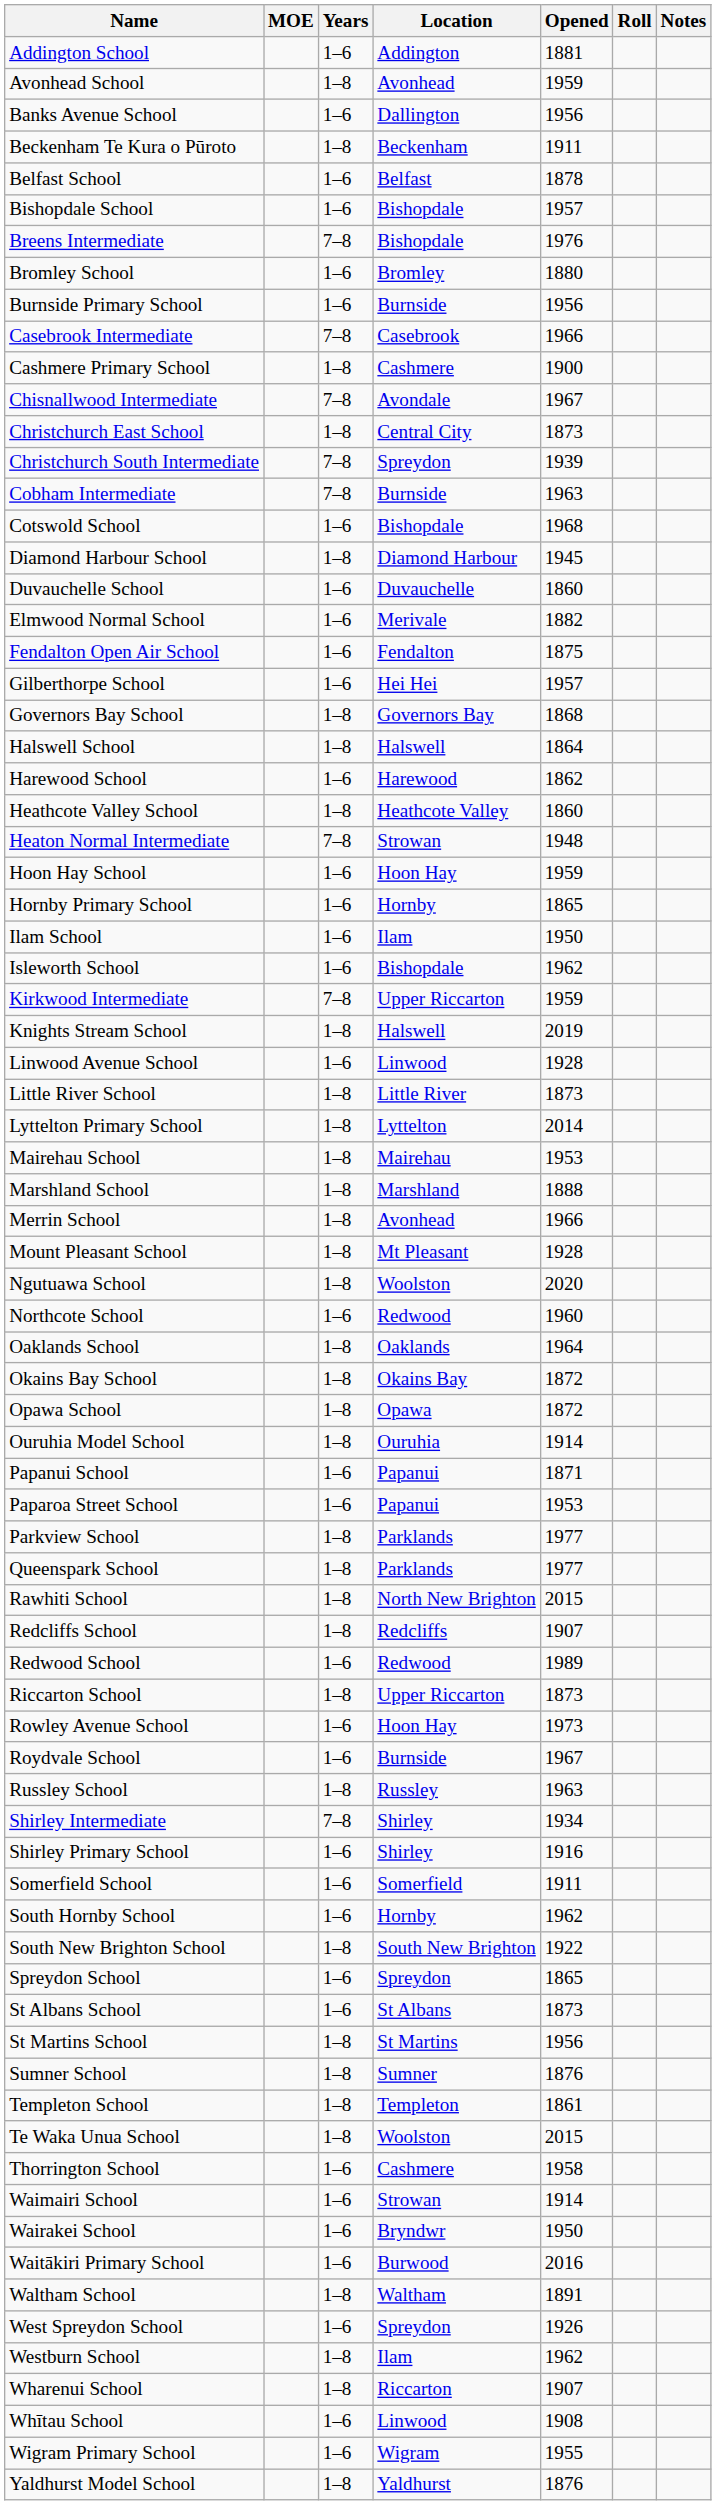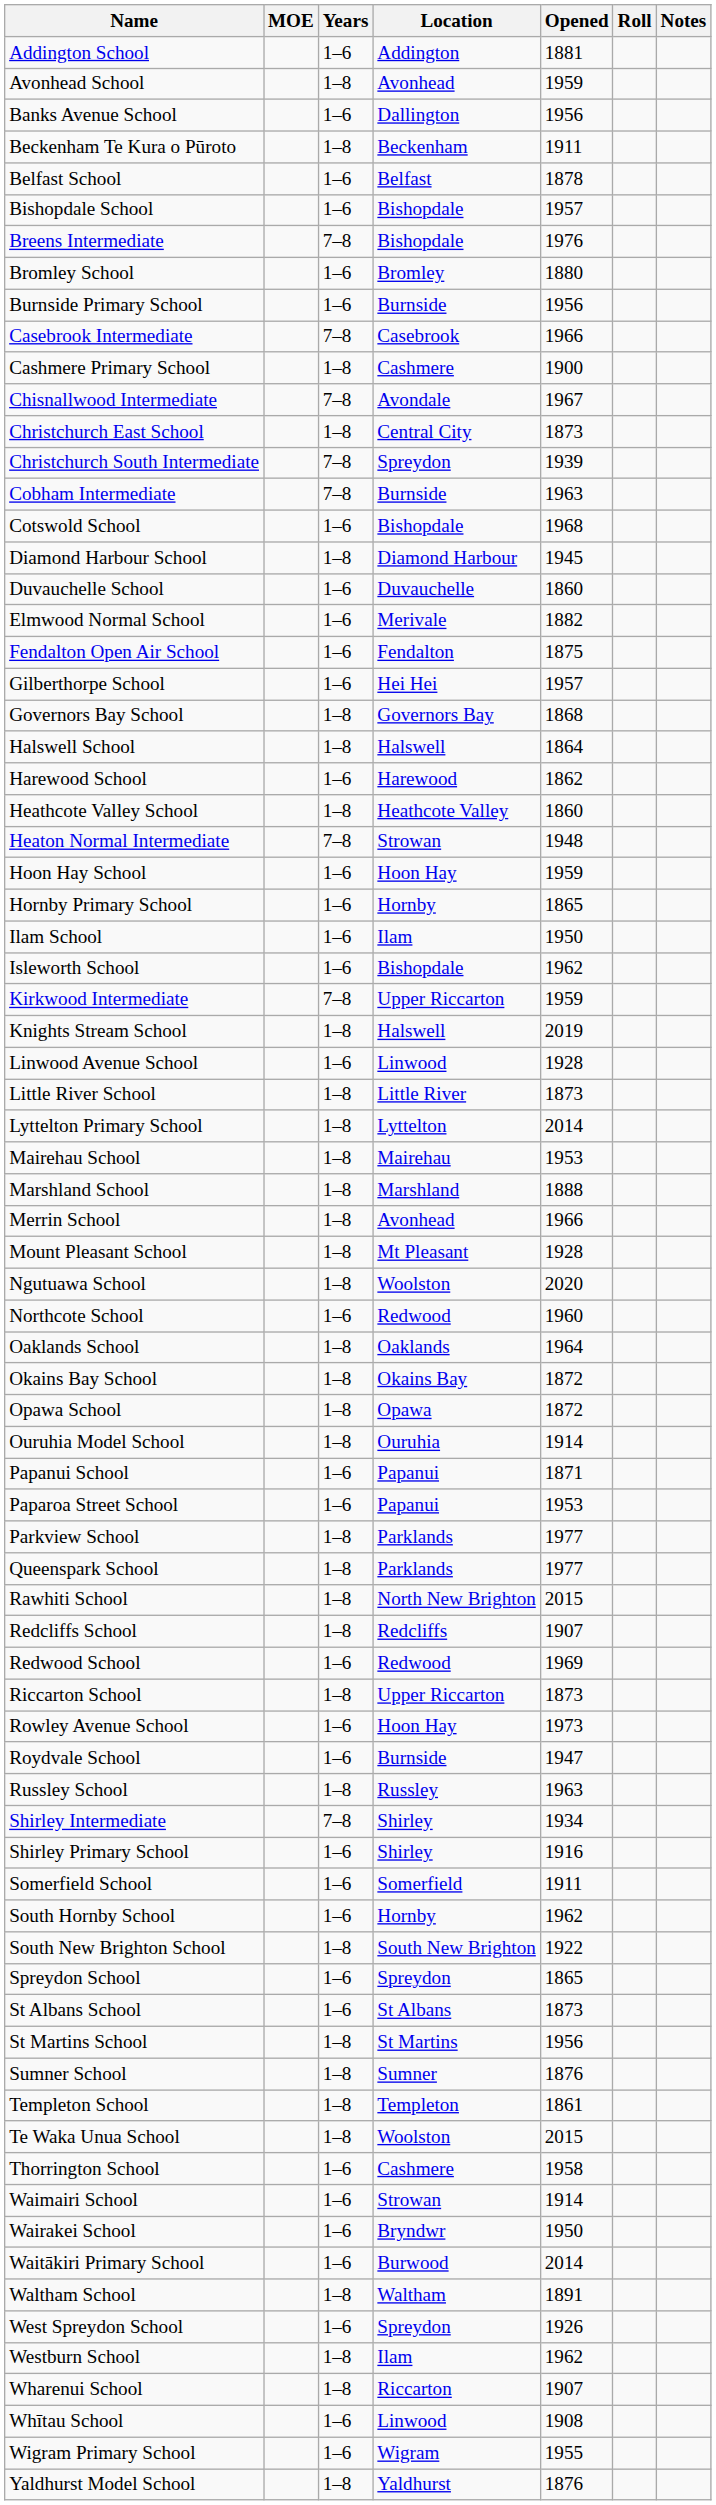 <table class="wikitable sortable"  style="font-size:90%">
 <tr>
 <th>Name</th>
 <th>MOE</th>
 <th>Years</th>
 <th>Location</th>
 <th>Opened</th>
 <th>Roll</th>
 <th>Notes</th>
 </tr>
 <tr>
 <td><a href='#'>Addington School</a></td>
 <td></td>
 <td>1–6</td>
 <td><a href='#'>Addington</a></td>
 <td>1881</td>
 <td></td>
 <td></td>
 </tr>
 <tr>
 <td>Avonhead School</td>
 <td></td>
 <td>1–8</td>
 <td><a href='#'>Avonhead</a></td>
 <td>1959</td>
 <td></td>
 <td></td>
 </tr>
 <tr>
 <td>Banks Avenue School</td>
 <td></td>
 <td>1–6</td>
 <td><a href='#'>Dallington</a></td>
 <td>1956</td>
 <td></td>
 <td></td>
 </tr>
 <tr>
 <td>Beckenham Te Kura o Pūroto</td>
 <td></td>
 <td>1–8</td>
 <td><a href='#'>Beckenham</a></td>
 <td>1911</td>
 <td></td>
 <td></td>
 </tr>
 <tr>
 <td>Belfast School</td>
 <td></td>
 <td>1–6</td>
 <td><a href='#'>Belfast</a></td>
 <td>1878</td>
 <td></td>
 <td></td>
 </tr>
 <tr>
 <td>Bishopdale School</td>
 <td></td>
 <td>1–6</td>
 <td><a href='#'>Bishopdale</a></td>
 <td>1957</td>
 <td></td>
 <td></td>
 </tr>
 <tr>
 <td><a href='#'>Breens Intermediate</a></td>
 <td></td>
 <td>7–8</td>
 <td><a href='#'>Bishopdale</a></td>
 <td>1976</td>
 <td></td>
 <td></td>
 </tr>
 <tr>
 <td>Bromley School</td>
 <td></td>
 <td>1–6</td>
 <td><a href='#'>Bromley</a></td>
 <td>1880</td>
 <td></td>
 <td></td>
 </tr>
 <tr>
 <td>Burnside Primary School</td>
 <td></td>
 <td>1–6</td>
 <td><a href='#'>Burnside</a></td>
 <td>1956</td>
 <td></td>
 <td></td>
 </tr>
 <tr>
 <td><a href='#'>Casebrook Intermediate</a></td>
 <td></td>
 <td>7–8</td>
 <td><a href='#'>Casebrook</a></td>
 <td>1966</td>
 <td></td>
 <td></td>
 </tr>
 <tr>
 <td>Cashmere Primary School</td>
 <td></td>
 <td>1–8</td>
 <td><a href='#'>Cashmere</a></td>
 <td>1900</td>
 <td></td>
 <td></td>
 </tr>
 <tr>
 <td><a href='#'>Chisnallwood Intermediate</a></td>
 <td></td>
 <td>7–8</td>
 <td><a href='#'>Avondale</a></td>
 <td>1967</td>
 <td></td>
 <td></td>
 </tr>
 <tr>
 <td><a href='#'>Christchurch East School</a></td>
 <td></td>
 <td>1–8</td>
 <td><a href='#'>Central City</a></td>
 <td>1873</td>
 <td></td>
 <td></td>
 </tr>
 <tr>
 <td><a href='#'>Christchurch South Intermediate</a></td>
 <td></td>
 <td>7–8</td>
 <td><a href='#'>Spreydon</a></td>
 <td>1939</td>
 <td></td>
 <td></td>
 </tr>
 <tr>
 <td><a href='#'>Cobham Intermediate</a></td>
 <td></td>
 <td>7–8</td>
 <td><a href='#'>Burnside</a></td>
 <td>1963</td>
 <td></td>
 <td></td>
 </tr>
 <tr>
 <td>Cotswold School</td>
 <td></td>
 <td>1–6</td>
 <td><a href='#'>Bishopdale</a></td>
 <td>1968</td>
 <td></td>
 <td></td>
 </tr>
 <tr>
 <td>Diamond Harbour School</td>
 <td></td>
 <td>1–8</td>
 <td><a href='#'>Diamond Harbour</a></td>
 <td>1945</td>
 <td></td>
 <td></td>
 </tr>
 <tr>
 <td>Duvauchelle School</td>
 <td></td>
 <td>1–6</td>
 <td><a href='#'>Duvauchelle</a></td>
 <td>1860</td>
 <td></td>
 <td></td>
 </tr>
 <tr>
 <td>Elmwood Normal School</td>
 <td></td>
 <td>1–6</td>
 <td><a href='#'>Merivale</a></td>
 <td>1882</td>
 <td></td>
 <td></td>
 </tr>
 <tr>
 <td><a href='#'>Fendalton Open Air School</a></td>
 <td></td>
 <td>1–6</td>
 <td><a href='#'>Fendalton</a></td>
 <td>1875</td>
 <td></td>
 <td></td>
 </tr>
 <tr>
 <td>Gilberthorpe School</td>
 <td></td>
 <td>1–6</td>
 <td><a href='#'>Hei Hei</a></td>
 <td>1957</td>
 <td></td>
 <td></td>
 </tr>
 <tr>
 <td>Governors Bay School</td>
 <td></td>
 <td>1–8</td>
 <td><a href='#'>Governors Bay</a></td>
 <td>1868</td>
 <td></td>
 <td></td>
 </tr>
 <tr>
 <td>Halswell School</td>
 <td></td>
 <td>1–8</td>
 <td><a href='#'>Halswell</a></td>
 <td>1864</td>
 <td></td>
 <td></td>
 </tr>
 <tr>
 <td>Harewood School</td>
 <td></td>
 <td>1–6</td>
 <td><a href='#'>Harewood</a></td>
 <td>1862</td>
 <td></td>
 <td></td>
 </tr>
 <tr>
 <td>Heathcote Valley School</td>
 <td></td>
 <td>1–8</td>
 <td><a href='#'>Heathcote Valley</a></td>
 <td>1860</td>
 <td></td>
 <td></td>
 </tr>
 <tr>
 <td><a href='#'>Heaton Normal Intermediate</a></td>
 <td></td>
 <td>7–8</td>
 <td><a href='#'>Strowan</a></td>
 <td>1948</td>
 <td></td>
 <td></td>
 </tr>
 <tr>
 <td>Hoon Hay School</td>
 <td></td>
 <td>1–6</td>
 <td><a href='#'>Hoon Hay</a></td>
 <td>1959</td>
 <td></td>
 <td></td>
 </tr>
 <tr>
 <td>Hornby Primary School</td>
 <td></td>
 <td>1–6</td>
 <td><a href='#'>Hornby</a></td>
 <td>1865</td>
 <td></td>
 <td></td>
 </tr>
 <tr>
 <td>Ilam School</td>
 <td></td>
 <td>1–6</td>
 <td><a href='#'>Ilam</a></td>
 <td>1950</td>
 <td></td>
 <td></td>
 </tr>
 <tr>
 <td>Isleworth School</td>
 <td></td>
 <td>1–6</td>
 <td><a href='#'>Bishopdale</a></td>
 <td>1962</td>
 <td></td>
 <td></td>
 </tr>
 <tr>
 <td><a href='#'>Kirkwood Intermediate</a></td>
 <td></td>
 <td>7–8</td>
 <td><a href='#'>Upper Riccarton</a></td>
 <td>1959</td>
 <td></td>
 <td></td>
 </tr>
 <tr>
 <td>Knights Stream School</td>
 <td></td>
 <td>1–8</td>
 <td><a href='#'>Halswell</a></td>
 <td>2019</td>
 <td></td>
 <td></td>
 </tr>
 <tr>
 <td>Linwood Avenue School</td>
 <td></td>
 <td>1–6</td>
 <td><a href='#'>Linwood</a></td>
 <td>1928</td>
 <td></td>
 <td></td>
 </tr>
 <tr>
 <td>Little River School</td>
 <td></td>
 <td>1–8</td>
 <td><a href='#'>Little River</a></td>
 <td>1873</td>
 <td></td>
 <td></td>
 </tr>
 <tr>
 <td>Lyttelton Primary School</td>
 <td></td>
 <td>1–8</td>
 <td><a href='#'>Lyttelton</a></td>
 <td>2014</td>
 <td></td>
 <td></td>
 </tr>
 <tr>
 <td>Mairehau School</td>
 <td></td>
 <td>1–8</td>
 <td><a href='#'>Mairehau</a></td>
 <td>1953</td>
 <td></td>
 <td></td>
 </tr>
 <tr>
 <td>Marshland School</td>
 <td></td>
 <td>1–8</td>
 <td><a href='#'>Marshland</a></td>
 <td>1888</td>
 <td></td>
 <td></td>
 </tr>
 <tr>
 <td>Merrin School</td>
 <td></td>
 <td>1–8</td>
 <td><a href='#'>Avonhead</a></td>
 <td>1966</td>
 <td></td>
 <td></td>
 </tr>
 <tr>
 <td>Mount Pleasant School</td>
 <td></td>
 <td>1–8</td>
 <td><a href='#'>Mt Pleasant</a></td>
 <td>1928</td>
 <td></td>
 <td></td>
 </tr>
 <tr>
 <td>Ngutuawa School</td>
 <td></td>
 <td>1–8</td>
 <td><a href='#'>Woolston</a></td>
 <td>2020</td>
 <td></td>
 <td></td>
 </tr>
 <tr>
 <td>Northcote School</td>
 <td></td>
 <td>1–6</td>
 <td><a href='#'>Redwood</a></td>
 <td>1960</td>
 <td></td>
 <td></td>
 </tr>
 <tr>
 <td>Oaklands School</td>
 <td></td>
 <td>1–8</td>
 <td><a href='#'>Oaklands</a></td>
 <td>1964</td>
 <td></td>
 <td></td>
 </tr>
 <tr>
 <td>Okains Bay School</td>
 <td></td>
 <td>1–8</td>
 <td><a href='#'>Okains Bay</a></td>
 <td>1872</td>
 <td></td>
 <td></td>
 </tr>
 <tr>
 <td>Opawa School</td>
 <td></td>
 <td>1–8</td>
 <td><a href='#'>Opawa</a></td>
 <td>1872</td>
 <td></td>
 <td></td>
 </tr>
 <tr>
 <td>Ouruhia Model School</td>
 <td></td>
 <td>1–8</td>
 <td><a href='#'>Ouruhia</a></td>
 <td>1914</td>
 <td></td>
 <td></td>
 </tr>
 <tr>
 <td>Papanui School</td>
 <td></td>
 <td>1–6</td>
 <td><a href='#'>Papanui</a></td>
 <td>1871</td>
 <td></td>
 <td></td>
 </tr>
 <tr>
 <td>Paparoa Street School</td>
 <td></td>
 <td>1–6</td>
 <td><a href='#'>Papanui</a></td>
 <td>1953</td>
 <td></td>
 <td></td>
 </tr>
 <tr>
 <td>Parkview School</td>
 <td></td>
 <td>1–8</td>
 <td><a href='#'>Parklands</a></td>
 <td>1977</td>
 <td></td>
 <td></td>
 </tr>
 <tr>
 <td>Queenspark School</td>
 <td></td>
 <td>1–8</td>
 <td><a href='#'>Parklands</a></td>
 <td>1977</td>
 <td></td>
 <td></td>
 </tr>
 <tr>
 <td>Rawhiti School</td>
 <td></td>
 <td>1–8</td>
 <td><a href='#'>North New Brighton</a></td>
 <td>2015</td>
 <td></td>
 <td></td>
 </tr>
 <tr>
 <td>Redcliffs School</td>
 <td></td>
 <td>1–8</td>
 <td><a href='#'>Redcliffs</a></td>
 <td>1907</td>
 <td></td>
 <td></td>
 </tr>
 <tr>
 <td>Redwood School</td>
 <td></td>
 <td>1–6</td>
 <td><a href='#'>Redwood</a></td>
-<td>1989</td>
+<td>1969</td>
 <td></td>
 <td></td>
 </tr>
 <tr>
 <td>Riccarton School</td>
 <td></td>
 <td>1–8</td>
 <td><a href='#'>Upper Riccarton</a></td>
 <td>1873</td>
 <td></td>
 <td></td>
 </tr>
 <tr>
 <td>Rowley Avenue School</td>
 <td></td>
 <td>1–6</td>
 <td><a href='#'>Hoon Hay</a></td>
 <td>1973</td>
 <td></td>
 <td></td>
 </tr>
 <tr>
 <td>Roydvale School</td>
 <td></td>
 <td>1–6</td>
 <td><a href='#'>Burnside</a></td>
-<td>1967</td>
+<td>1947</td>
 <td></td>
 <td></td>
 </tr>
 <tr>
 <td>Russley School</td>
 <td></td>
 <td>1–8</td>
 <td><a href='#'>Russley</a></td>
 <td>1963</td>
 <td></td>
 <td></td>
 </tr>
 <tr>
 <td><a href='#'>Shirley Intermediate</a></td>
 <td></td>
 <td>7–8</td>
 <td><a href='#'>Shirley</a></td>
 <td>1934</td>
 <td></td>
 <td></td>
 </tr>
 <tr>
 <td>Shirley Primary School</td>
 <td></td>
 <td>1–6</td>
 <td><a href='#'>Shirley</a></td>
 <td>1916</td>
 <td></td>
 <td></td>
 </tr>
 <tr>
 <td>Somerfield School</td>
 <td></td>
 <td>1–6</td>
 <td><a href='#'>Somerfield</a></td>
 <td>1911</td>
 <td></td>
 <td></td>
 </tr>
 <tr>
 <td>South Hornby School</td>
 <td></td>
 <td>1–6</td>
 <td><a href='#'>Hornby</a></td>
 <td>1962</td>
 <td></td>
 <td></td>
 </tr>
 <tr>
 <td>South New Brighton School</td>
 <td></td>
 <td>1–8</td>
 <td><a href='#'>South New Brighton</a></td>
 <td>1922</td>
 <td></td>
 <td></td>
 </tr>
 <tr>
 <td>Spreydon School</td>
 <td></td>
 <td>1–6</td>
 <td><a href='#'>Spreydon</a></td>
 <td>1865</td>
 <td></td>
 <td></td>
 </tr>
 <tr>
 <td>St Albans School</td>
 <td></td>
 <td>1–6</td>
 <td><a href='#'>St Albans</a></td>
 <td>1873</td>
 <td></td>
 <td></td>
 </tr>
 <tr>
 <td>St Martins School</td>
 <td></td>
 <td>1–8</td>
 <td><a href='#'>St Martins</a></td>
 <td>1956</td>
 <td></td>
 <td></td>
 </tr>
 <tr>
 <td>Sumner School</td>
 <td></td>
 <td>1–8</td>
 <td><a href='#'>Sumner</a></td>
 <td>1876</td>
 <td></td>
 <td></td>
 </tr>
 <tr>
 <td>Templeton School</td>
 <td></td>
 <td>1–8</td>
 <td><a href='#'>Templeton</a></td>
 <td>1861</td>
 <td></td>
 <td></td>
 </tr>
 <tr>
 <td>Te Waka Unua School</td>
 <td></td>
 <td>1–8</td>
 <td><a href='#'>Woolston</a></td>
 <td>2015</td>
 <td></td>
 <td></td>
 </tr>
 <tr>
 <td>Thorrington School</td>
 <td></td>
 <td>1–6</td>
 <td><a href='#'>Cashmere</a></td>
 <td>1958</td>
 <td></td>
 <td></td>
 </tr>
 <tr>
 <td>Waimairi School</td>
 <td></td>
 <td>1–6</td>
 <td><a href='#'>Strowan</a></td>
 <td>1914</td>
 <td></td>
 <td></td>
 </tr>
 <tr>
 <td>Wairakei School</td>
 <td></td>
 <td>1–6</td>
 <td><a href='#'>Bryndwr</a></td>
 <td>1950</td>
 <td></td>
 <td></td>
 </tr>
 <tr>
 <td>Waitākiri Primary School</td>
 <td></td>
 <td>1–6</td>
 <td><a href='#'>Burwood</a></td>
-<td>2016</td>
+<td>2014</td>
 <td></td>
 <td></td>
 </tr>
 <tr>
 <td>Waltham School</td>
 <td></td>
 <td>1–8</td>
 <td><a href='#'>Waltham</a></td>
 <td>1891</td>
 <td></td>
 <td></td>
 </tr>
 <tr>
 <td>West Spreydon School</td>
 <td></td>
 <td>1–6</td>
 <td><a href='#'>Spreydon</a></td>
 <td>1926</td>
 <td></td>
 <td></td>
 </tr>
 <tr>
 <td>Westburn School</td>
 <td></td>
 <td>1–8</td>
 <td><a href='#'>Ilam</a></td>
 <td>1962</td>
 <td></td>
 <td></td>
 </tr>
 <tr>
 <td>Wharenui School</td>
 <td></td>
 <td>1–8</td>
 <td><a href='#'>Riccarton</a></td>
 <td>1907</td>
 <td></td>
 <td></td>
 </tr>
 <tr>
 <td>Whītau School</td>
 <td></td>
 <td>1–6</td>
 <td><a href='#'>Linwood</a></td>
 <td>1908</td>
 <td></td>
 <td></td>
 </tr>
 <tr>
 <td>Wigram Primary School</td>
 <td></td>
 <td>1–6</td>
 <td><a href='#'>Wigram</a></td>
 <td>1955</td>
 <td></td>
 <td></td>
 </tr>
 <tr>
 <td>Yaldhurst Model School</td>
 <td></td>
 <td>1–8</td>
 <td><a href='#'>Yaldhurst</a></td>
 <td>1876</td>
 <td></td>
 <td></td>
 </tr>
 </table>
